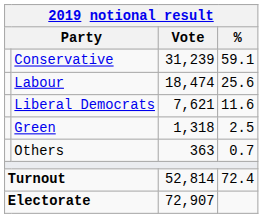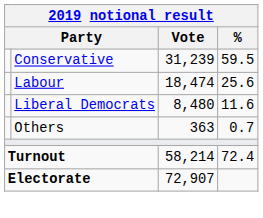 <table class="wikitable">
 <tr>
 <th colspan="4"><a href='#'>2019</a> <a href='#'>notional result</a></th>
 </tr>
 <tr>
 <th bgcolor="#DDDDFF" width="130px" colspan="2">Party</th>
 <th bgcolor="#DDDDFF" width="50px">Vote</th>
 <th bgcolor="#DDDDFF" width="30px">%</th>
 </tr>
 <tr>
 <td></td>
 <td><a href='#'>Conservative</a></td>
 <td align=right>31,239</td>
-<td align=right>59.1</td>
+<td align=right>59.5</td>
 </tr>
 <tr>
 <td></td>
 <td><a href='#'>Labour</a></td>
 <td align=right>18,474</td>
 <td align=right>25.6</td>
 </tr>
 <tr>
 <td></td>
 <td><a href='#'>Liberal Democrats</a></td>
-<td align=right>7,621</td>
+<td align=right>8,480</td>
 <td align=right>11.6</td>
-</tr>
-<tr>
-<td></td>
-<td><a href='#'>Green</a></td>
-<td align=right>1,318</td>
-<td align=right>2.5</td>
 </tr>
 <tr>
 <td></td>
 <td>Others</td>
 <td align=right>363</td>
 <td align=right>0.7</td>
 </tr>
 <tr>
 <td colspan="4" bgcolor="#EAECF0"></td>
 </tr>
 <tr>
 <td colspan="2"><strong>Turnout</strong></td>
-<td align=right>52,814</td>
+<td align=right>58,214</td>
 <td align=right>72.4</td>
 </tr>
 <tr>
 <td colspan="2"><strong>Electorate</strong></td>
 <td align=right>72,907</td>
 </tr>
 </table>
